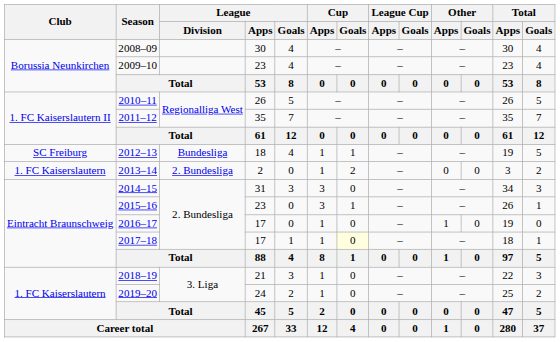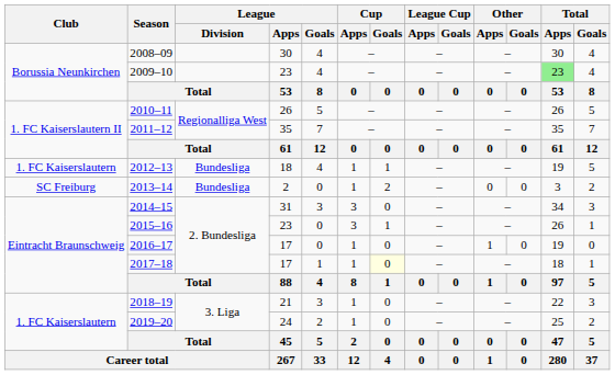 <table class="wikitable" style="text-align: center">
 <tr>
 <th rowspan="2">Club</th>
 <th rowspan="2">Season</th>
 <th colspan="3">League</th>
 <th colspan="2">Cup</th>
 <th colspan="2">League Cup</th>
 <th colspan="2">Other</th>
 <th colspan="2">Total</th>
 </tr>
 <tr>
 <th>Division</th>
 <th>Apps</th>
 <th>Goals</th>
 <th>Apps</th>
 <th>Goals</th>
 <th>Apps</th>
 <th>Goals</th>
 <th>Apps</th>
 <th>Goals</th>
 <th>Apps</th>
 <th>Goals</th>
 </tr>
 <tr>
 <td rowspan="3"><a href='#'>Borussia Neunkirchen</a></td>
 <td>2008–09</td>
 <td></td>
 <td>30</td>
 <td>4</td>
 <td colspan="2">–</td>
 <td colspan="2">–</td>
 <td colspan="2">–</td>
 <td>30</td>
 <td>4</td>
 </tr>
 <tr>
 <td>2009–10</td>
 <td></td>
 <td>23</td>
 <td>4</td>
 <td colspan="2">–</td>
 <td colspan="2">–</td>
 <td colspan="2">–</td>
-<td>23</td>
+<td style="background: lightgreen;">23</td>
 <td>4</td>
 </tr>
 <tr>
 <th colspan="2">Total</th>
 <th>53</th>
 <th>8</th>
 <th>0</th>
 <th>0</th>
 <th>0</th>
 <th>0</th>
 <th>0</th>
 <th>0</th>
 <th>53</th>
 <th>8</th>
 </tr>
 <tr>
 <td rowspan="3"><a href='#'>1. FC Kaiserslautern II</a></td>
 <td><a href='#'>2010–11</a></td>
 <td rowspan="2"><a href='#'>Regionalliga West</a></td>
 <td>26</td>
 <td>5</td>
 <td colspan="2">–</td>
 <td colspan="2">–</td>
 <td colspan="2">–</td>
 <td>26</td>
 <td>5</td>
 </tr>
 <tr>
 <td><a href='#'>2011–12</a></td>
 <td>35</td>
 <td>7</td>
 <td colspan="2">–</td>
 <td colspan="2">–</td>
 <td colspan="2">–</td>
 <td>35</td>
 <td>7</td>
 </tr>
 <tr>
 <th colspan="2">Total</th>
 <th>61</th>
 <th>12</th>
 <th>0</th>
 <th>0</th>
 <th>0</th>
 <th>0</th>
 <th>0</th>
 <th>0</th>
 <th>61</th>
 <th>12</th>
 </tr>
 <tr>
-<td><a href='#'>SC Freiburg</a></td>
+<td><a href='#'>1. FC Kaiserslautern</a></td>
 <td><a href='#'>2012–13</a></td>
 <td><a href='#'>Bundesliga</a></td>
 <td>18</td>
 <td>4</td>
 <td>1</td>
 <td>1</td>
 <td colspan="2">–</td>
 <td colspan="2">–</td>
 <td>19</td>
 <td>5</td>
 </tr>
 <tr>
-<td><a href='#'>1. FC Kaiserslautern</a></td>
+<td><a href='#'>SC Freiburg</a></td>
 <td><a href='#'>2013–14</a></td>
-<td><a href='#'>2. Bundesliga</a></td>
+<td><a href='#'>Bundesliga</a></td>
 <td>2</td>
 <td>0</td>
 <td>1</td>
 <td>2</td>
 <td colspan="2">–</td>
 <td>0</td>
 <td>0</td>
 <td>3</td>
 <td>2</td>
 </tr>
 <tr>
 <td rowspan="5"><a href='#'>Eintracht Braunschweig</a></td>
 <td><a href='#'>2014–15</a></td>
 <td rowspan="4">2. Bundesliga</td>
 <td>31</td>
 <td>3</td>
 <td>3</td>
 <td>0</td>
 <td colspan="2">–</td>
 <td colspan="2">–</td>
 <td>34</td>
 <td>3</td>
 </tr>
 <tr>
 <td><a href='#'>2015–16</a></td>
 <td>23</td>
 <td>0</td>
 <td>3</td>
 <td>1</td>
 <td colspan="2">–</td>
 <td colspan="2">–</td>
 <td>26</td>
 <td>1</td>
 </tr>
 <tr>
 <td><a href='#'>2016–17</a></td>
 <td>17</td>
 <td>0</td>
 <td>1</td>
 <td>0</td>
 <td colspan="2">–</td>
 <td>1</td>
 <td>0</td>
 <td>19</td>
 <td>0</td>
 </tr>
 <tr>
 <td><a href='#'>2017–18</a></td>
 <td>17</td>
 <td>1</td>
 <td>1</td>
 <td style="background: lightyellow;">0</td>
 <td colspan="2">–</td>
 <td colspan="2">–</td>
 <td>18</td>
 <td>1</td>
 </tr>
 <tr>
 <th colspan="2">Total</th>
 <th>88</th>
 <th>4</th>
 <th>8</th>
 <th>1</th>
 <th>0</th>
 <th>0</th>
 <th>1</th>
 <th>0</th>
 <th>97</th>
 <th>5</th>
 </tr>
 <tr>
 <td rowspan="3"><a href='#'>1. FC Kaiserslautern</a></td>
 <td><a href='#'>2018–19</a></td>
 <td rowspan="2">3. Liga</td>
 <td>21</td>
 <td>3</td>
 <td>1</td>
 <td>0</td>
 <td colspan="2">–</td>
 <td colspan="2">–</td>
 <td>22</td>
 <td>3</td>
 </tr>
 <tr>
 <td><a href='#'>2019–20</a></td>
 <td>24</td>
 <td>2</td>
 <td>1</td>
 <td>0</td>
 <td colspan="2">–</td>
 <td colspan="2">–</td>
 <td>25</td>
 <td>2</td>
 </tr>
 <tr>
 <th colspan="2">Total</th>
 <th>45</th>
 <th>5</th>
 <th>2</th>
 <th>0</th>
 <th>0</th>
 <th>0</th>
 <th>0</th>
 <th>0</th>
 <th>47</th>
 <th>5</th>
 </tr>
 <tr>
 <th colspan="3">Career total</th>
 <th>267</th>
 <th>33</th>
 <th>12</th>
 <th>4</th>
 <th>0</th>
 <th>0</th>
 <th>1</th>
 <th>0</th>
 <th>280</th>
 <th>37</th>
 </tr>
 </table>
